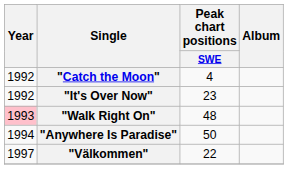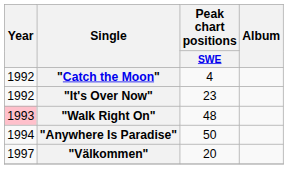 <table class="wikitable plainrowheaders" style="text-align:center;">
 <tr>
 <th scope="col" rowspan="2">Year</th>
 <th scope="col" rowspan="2">Single</th>
 <th scope="col">Peak chart positions</th>
 <th scope="col" rowspan="2">Album</th>
 </tr>
 <tr>
 <th scope="col" style="width:3em;font-size:85%;"><a href='#'>SWE</a><br></th>
 </tr>
 <tr>
 <td>1992</td>
 <th scope="row">"<a href='#'>Catch the Moon</a>"</th>
 <td>4</td>
 <td></td>
 </tr>
 <tr>
 <td>1992</td>
 <th scope="row">"It's Over Now"</th>
 <td>23</td>
 <td></td>
 </tr>
 <tr>
 <td style="background: pink;">1993</td>
 <th scope="row">"Walk Right On"</th>
 <td>48</td>
 <td></td>
 </tr>
 <tr>
 <td>1994</td>
 <th scope="row">"Anywhere Is Paradise"</th>
 <td>50</td>
 <td></td>
 </tr>
 <tr>
 <td>1997</td>
 <th scope="row">"Välkommen"</th>
-<td>22</td>
+<td>20</td>
 <td></td>
 </tr>
 <tr>
 </tr>
 </table>
